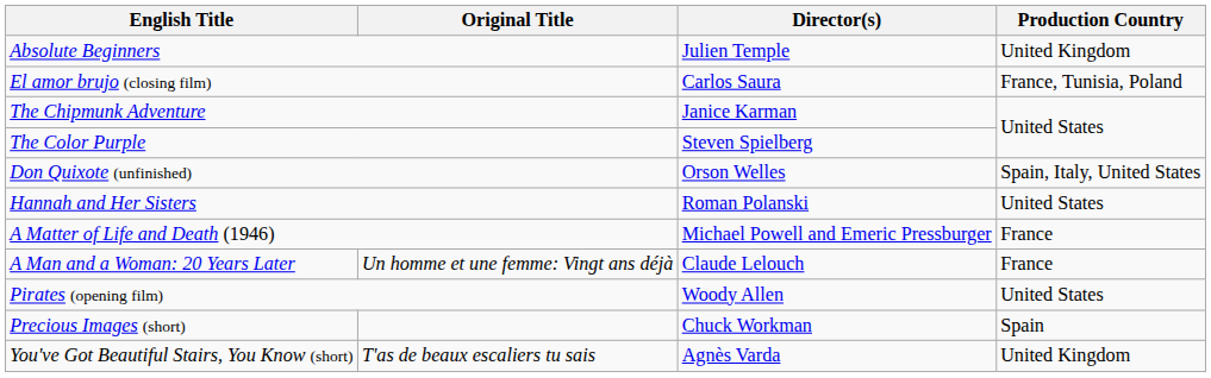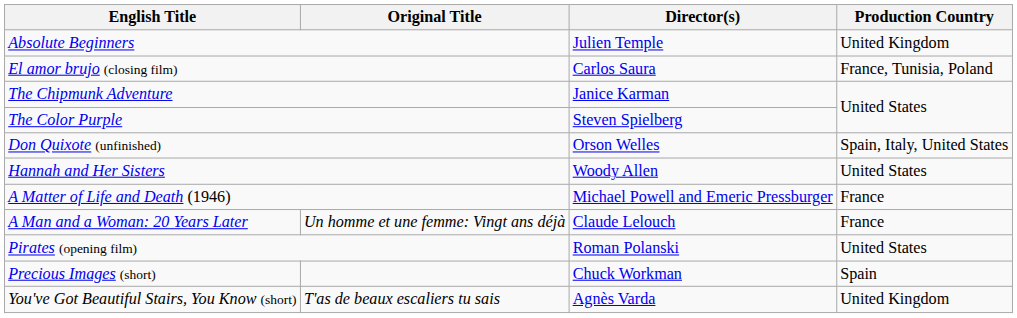 <table class="wikitable">
 <tr>
 <th>English Title</th>
 <th>Original Title</th>
 <th>Director(s)</th>
 <th>Production Country</th>
 </tr>
 <tr>
 <td colspan="2"><em><a href='#'>Absolute Beginners</a></em></td>
 <td><a href='#'>Julien Temple</a></td>
 <td>United Kingdom</td>
 </tr>
 <tr>
 <td colspan="2"><em><a href='#'>El amor brujo</a></em> <small>(closing film)</small></td>
 <td><a href='#'>Carlos Saura</a></td>
 <td>France, Tunisia, Poland</td>
 </tr>
 <tr>
 <td colspan="2"><em><a href='#'>The Chipmunk Adventure</a></em></td>
 <td><a href='#'>Janice Karman</a></td>
 <td rowspan="2">United States</td>
 </tr>
 <tr>
 <td colspan="2"><em><a href='#'>The Color Purple</a></em></td>
 <td><a href='#'>Steven Spielberg</a></td>
 </tr>
 <tr>
 <td colspan="2"><em><a href='#'>Don Quixote</a></em> <small>(unfinished)</small></td>
 <td><a href='#'>Orson Welles</a></td>
 <td>Spain, Italy, United States</td>
 </tr>
 <tr>
 <td colspan="2"><em><a href='#'>Hannah and Her Sisters</a></em></td>
-<td><a href='#'>Roman Polanski</a></td>
+<td><a href='#'>Woody Allen</a></td>
 <td>United States</td>
 </tr>
 <tr>
 <td colspan="2"><em><a href='#'>A Matter of Life and Death</a></em> (1946)</td>
 <td><a href='#'>Michael Powell and Emeric Pressburger</a></td>
 <td>France</td>
 </tr>
 <tr>
 <td><em><a href='#'>A Man and a Woman: 20 Years Later</a></em></td>
 <td><em>Un homme et une femme: Vingt ans déjà</em></td>
 <td><a href='#'>Claude Lelouch</a></td>
 <td>France</td>
 </tr>
 <tr>
 <td colspan="2"><em><a href='#'>Pirates</a></em> <small>(opening film)</small></td>
-<td><a href='#'>Woody Allen</a></td>
+<td><a href='#'>Roman Polanski</a></td>
 <td>United States</td>
 </tr>
 <tr>
 <td><em><a href='#'>Precious Images</a></em> <small>(short)</small></td>
 <td></td>
 <td><a href='#'>Chuck Workman</a></td>
 <td>Spain</td>
 </tr>
 <tr>
 <td><em>You've Got Beautiful Stairs, You Know</em> <small>(short)</small></td>
 <td><em>T'as de beaux escaliers tu sais</em></td>
 <td><a href='#'>Agnès Varda</a></td>
 <td>United Kingdom</td>
 </tr>
 </table>
